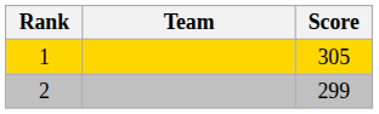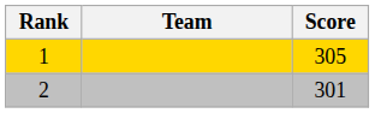 <table class="wikitable" style="text-align: center;">
 <tr>
 <th width=50>Rank</th>
 <th width=150>Team</th>
 <th width=50>Score</th>
 </tr>
 <tr bgcolor=gold>
 <td>1</td>
 <td style="text-align:left;"></td>
 <td>305</td>
 </tr>
 <tr bgcolor=silver>
 <td>2</td>
 <td style="text-align:left;"></td>
-<td>299</td>
+<td>301</td>
 </tr>
 </table>
